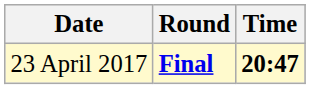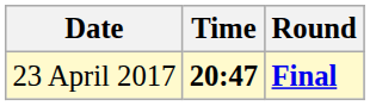 <table class="wikitable">
 <tr>
 <th>Date</th>
+<th>Time</th>
 <th>Round</th>
-<th>Time</th>
 </tr>
 <tr style=background:lemonchiffon>
 <td>23 April 2017</td>
+<td><strong>20:47</strong></td>
 <td><strong><a href='#'>Final</a></strong></td>
-<td><strong>20:47</strong></td>
 </tr>
 </table>
